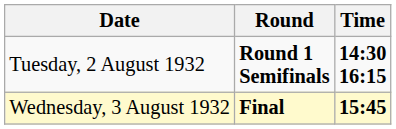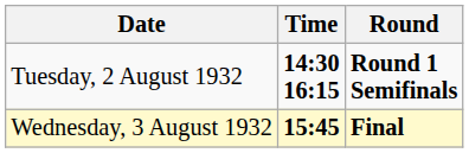 <table class="wikitable">
 <tr>
 <th>Date</th>
+<th>Time</th>
 <th>Round</th>
-<th>Time</th>
 </tr>
 <tr>
 <td>Tuesday, 2 August 1932</td>
+<td><strong>14:30</strong><br><strong>16:15</strong></td>
 <td><strong>Round 1</strong><br><strong>Semifinals</strong></td>
-<td><strong>14:30</strong><br><strong>16:15</strong></td>
 </tr>
 <tr style=background:lemonchiffon>
 <td>Wednesday, 3 August 1932</td>
+<td><strong>15:45</strong></td>
 <td><strong>Final</strong></td>
-<td><strong>15:45</strong></td>
 </tr>
 </table>
